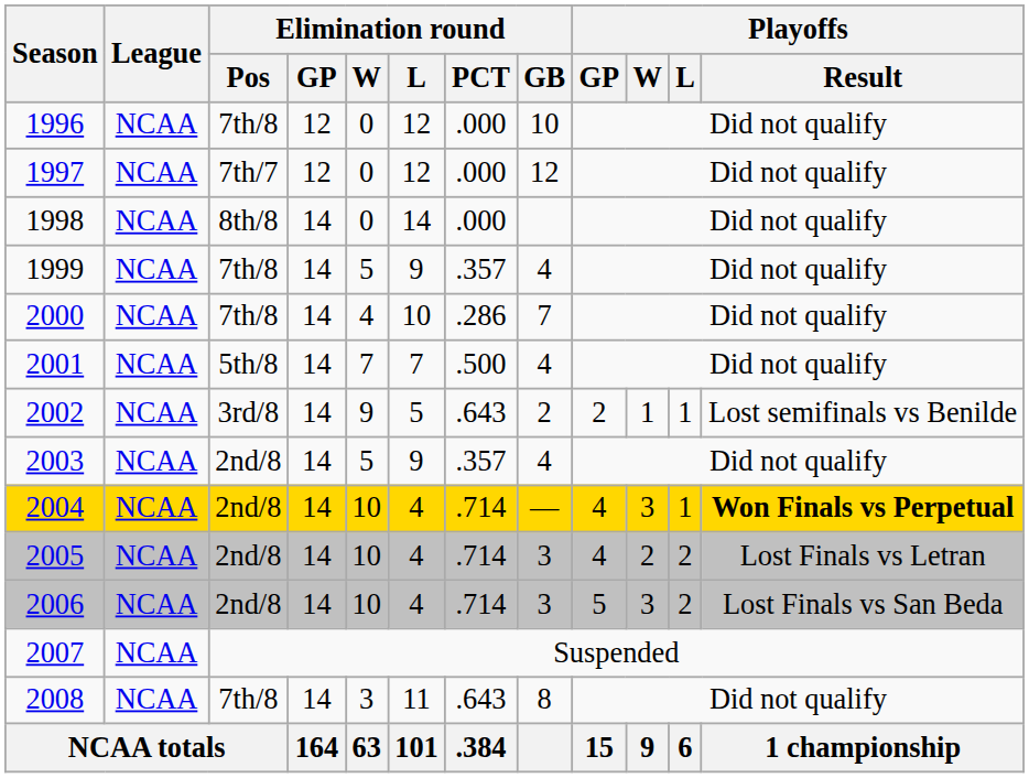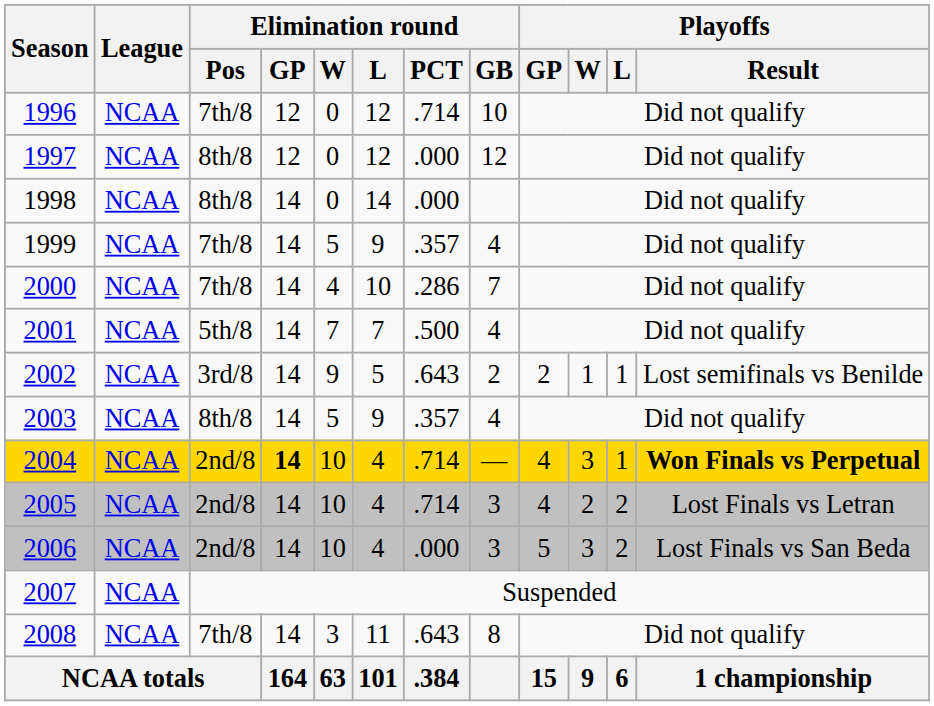 <table class="wikitable" style="text-align:center; font-size:90%">
 <tr>
 <th rowspan="2">Season</th>
 <th rowspan="2">League</th>
 <th colspan="6">Elimination round</th>
 <th colspan="4">Playoffs</th>
 </tr>
 <tr>
 <th>Pos</th>
 <th>GP</th>
 <th>W</th>
 <th>L</th>
 <th>PCT</th>
 <th>GB</th>
 <th>GP</th>
 <th>W</th>
 <th>L</th>
 <th>Result</th>
 </tr>
 <tr>
 <td><a href='#'>1996</a></td>
 <td><a href='#'>NCAA</a></td>
 <td>7th/8</td>
 <td>12</td>
 <td>0</td>
 <td>12</td>
-<td>.000</td>
+<td>.714</td>
 <td>10</td>
 <td colspan="4">Did not qualify</td>
 </tr>
 <tr>
 <td><a href='#'>1997</a></td>
 <td><a href='#'>NCAA</a></td>
-<td>7th/7</td>
+<td>8th/8</td>
 <td>12</td>
 <td>0</td>
 <td>12</td>
 <td>.000</td>
 <td>12</td>
 <td colspan="4">Did not qualify</td>
 </tr>
 <tr>
 <td>1998</td>
 <td><a href='#'>NCAA</a></td>
 <td>8th/8</td>
 <td>14</td>
 <td>0</td>
 <td>14</td>
 <td>.000</td>
 <td></td>
 <td colspan="4">Did not qualify</td>
 </tr>
 <tr>
 <td>1999</td>
 <td><a href='#'>NCAA</a></td>
 <td>7th/8</td>
 <td>14</td>
 <td>5</td>
 <td>9</td>
 <td>.357</td>
 <td>4</td>
 <td colspan="4">Did not qualify</td>
 </tr>
 <tr>
 <td><a href='#'>2000</a></td>
 <td><a href='#'>NCAA</a></td>
 <td>7th/8</td>
 <td>14</td>
 <td>4</td>
 <td>10</td>
 <td>.286</td>
 <td>7</td>
 <td colspan="4">Did not qualify</td>
 </tr>
 <tr>
 <td><a href='#'>2001</a></td>
 <td><a href='#'>NCAA</a></td>
 <td>5th/8</td>
 <td>14</td>
 <td>7</td>
 <td>7</td>
 <td>.500</td>
 <td>4</td>
 <td colspan="4">Did not qualify</td>
 </tr>
 <tr>
 <td><a href='#'>2002</a></td>
 <td><a href='#'>NCAA</a></td>
 <td>3rd/8</td>
 <td>14</td>
 <td>9</td>
 <td>5</td>
 <td>.643</td>
 <td>2</td>
 <td>2</td>
 <td>1</td>
 <td>1</td>
 <td>Lost semifinals vs Benilde</td>
 </tr>
 <tr>
 <td><a href='#'>2003</a></td>
 <td><a href='#'>NCAA</a></td>
-<td>2nd/8</td>
+<td>8th/8</td>
 <td>14</td>
 <td>5</td>
 <td>9</td>
 <td>.357</td>
 <td>4</td>
 <td colspan="4">Did not qualify</td>
 </tr>
 <tr bgcolor=gold>
 <td><a href='#'>2004</a></td>
 <td><a href='#'>NCAA</a></td>
 <td>2nd/8</td>
-<td>14</td>
+<td><strong>14</strong></td>
 <td>10</td>
 <td>4</td>
 <td>.714</td>
 <td>—</td>
 <td>4</td>
 <td>3</td>
 <td>1</td>
 <td><strong>Won Finals vs Perpetual</strong></td>
 </tr>
 <tr bgcolor=silver>
 <td><a href='#'>2005</a></td>
 <td><a href='#'>NCAA</a></td>
 <td>2nd/8</td>
 <td>14</td>
 <td>10</td>
 <td>4</td>
 <td>.714</td>
 <td>3</td>
 <td>4</td>
 <td>2</td>
 <td>2</td>
 <td>Lost Finals vs Letran</td>
 </tr>
 <tr bgcolor=silver>
 <td><a href='#'>2006</a></td>
 <td><a href='#'>NCAA</a></td>
 <td>2nd/8</td>
 <td>14</td>
 <td>10</td>
 <td>4</td>
-<td>.714</td>
+<td>.000</td>
 <td>3</td>
 <td>5</td>
 <td>3</td>
 <td>2</td>
 <td>Lost Finals vs San Beda</td>
 </tr>
 <tr>
 <td><a href='#'>2007</a></td>
 <td><a href='#'>NCAA</a></td>
 <td colspan="10">Suspended</td>
 </tr>
 <tr>
 <td><a href='#'>2008</a></td>
 <td><a href='#'>NCAA</a></td>
 <td>7th/8</td>
 <td>14</td>
 <td>3</td>
 <td>11</td>
 <td>.643</td>
 <td>8</td>
 <td colspan="4">Did not qualify</td>
 </tr>
 <tr>
 <th colspan="3">NCAA totals</th>
 <th>164</th>
 <th>63</th>
 <th>101</th>
 <th>.384</th>
 <th></th>
 <th>15</th>
 <th>9</th>
 <th>6</th>
 <th>1 championship</th>
 </tr>
 </table>
